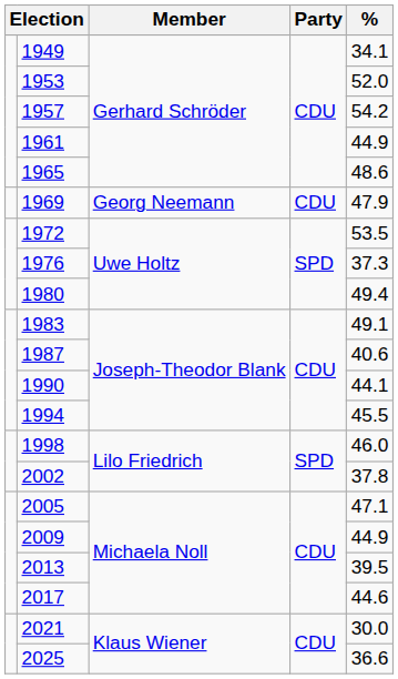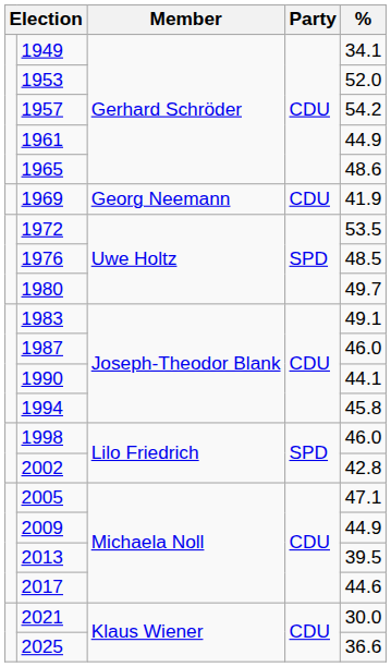 <table class=wikitable>
 <tr>
 <th colspan=2>Election</th>
 <th>Member</th>
 <th>Party</th>
 <th>%</th>
 </tr>
 <tr>
 <td rowspan=5 bgcolor=></td>
 <td><a href='#'>1949</a></td>
 <td rowspan=5><a href='#'>Gerhard Schröder</a></td>
 <td rowspan=5><a href='#'>CDU</a></td>
 <td align=right>34.1</td>
 </tr>
 <tr>
 <td><a href='#'>1953</a></td>
 <td align=right>52.0</td>
 </tr>
 <tr>
 <td><a href='#'>1957</a></td>
 <td align=right>54.2</td>
 </tr>
 <tr>
 <td><a href='#'>1961</a></td>
 <td align=right>44.9</td>
 </tr>
 <tr>
 <td><a href='#'>1965</a></td>
 <td align=right>48.6</td>
 </tr>
 <tr>
 <td bgcolor=></td>
 <td><a href='#'>1969</a></td>
 <td><a href='#'>Georg Neemann</a></td>
 <td><a href='#'>CDU</a></td>
-<td align=right>47.9</td>
+<td align=right>41.9</td>
 </tr>
 <tr>
 <td rowspan=3 bgcolor=></td>
 <td><a href='#'>1972</a></td>
 <td rowspan=3><a href='#'>Uwe Holtz</a></td>
 <td rowspan=3><a href='#'>SPD</a></td>
 <td align=right>53.5</td>
 </tr>
 <tr>
 <td><a href='#'>1976</a></td>
-<td align=right>37.3</td>
+<td align=right>48.5</td>
 </tr>
 <tr>
 <td><a href='#'>1980</a></td>
-<td align=right>49.4</td>
+<td align=right>49.7</td>
 </tr>
 <tr>
 <td rowspan=4 bgcolor=></td>
 <td><a href='#'>1983</a></td>
 <td rowspan=4><a href='#'>Joseph-Theodor Blank</a></td>
 <td rowspan=4><a href='#'>CDU</a></td>
 <td align=right>49.1</td>
 </tr>
 <tr>
 <td><a href='#'>1987</a></td>
-<td align=right>40.6</td>
+<td align=right>46.0</td>
 </tr>
 <tr>
 <td><a href='#'>1990</a></td>
 <td align=right>44.1</td>
 </tr>
 <tr>
 <td><a href='#'>1994</a></td>
-<td align=right>45.5</td>
+<td align=right>45.8</td>
 </tr>
 <tr>
 <td rowspan=2 bgcolor=></td>
 <td><a href='#'>1998</a></td>
 <td rowspan=2><a href='#'>Lilo Friedrich</a></td>
 <td rowspan=2><a href='#'>SPD</a></td>
 <td align=right>46.0</td>
 </tr>
 <tr>
 <td><a href='#'>2002</a></td>
-<td align=right>37.8</td>
+<td align=right>42.8</td>
 </tr>
 <tr>
 <td rowspan=4 bgcolor=></td>
 <td><a href='#'>2005</a></td>
 <td rowspan=4><a href='#'>Michaela Noll</a></td>
 <td rowspan=4><a href='#'>CDU</a></td>
 <td align=right>47.1</td>
 </tr>
 <tr>
 <td><a href='#'>2009</a></td>
 <td align=right>44.9</td>
 </tr>
 <tr>
 <td><a href='#'>2013</a></td>
 <td align=right>39.5</td>
 </tr>
 <tr>
 <td><a href='#'>2017</a></td>
 <td align=right>44.6</td>
 </tr>
 <tr>
 <td rowspan=2 bgcolor=></td>
 <td><a href='#'>2021</a></td>
 <td rowspan=2><a href='#'>Klaus Wiener</a></td>
 <td rowspan=2><a href='#'>CDU</a></td>
 <td align=right>30.0</td>
 </tr>
 <tr>
 <td><a href='#'>2025</a></td>
 <td align=right>36.6</td>
 </tr>
 </table>
